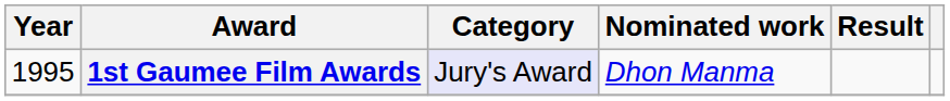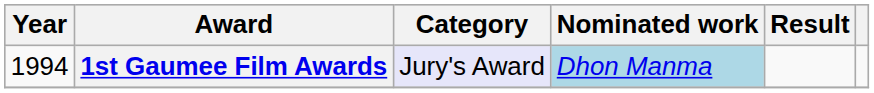 <table class="wikitable plainrowheaders sortable">
 <tr>
 <th scope="col">Year</th>
 <th scope="col">Award</th>
 <th scope="col">Category</th>
 <th scope="col">Nominated work</th>
 <th scope="col">Result</th>
 <th scope="col" class="unsortable"></th>
 </tr>
 <tr>
-<td>1995</td>
+<td>1994</td>
 <th scope="row"><a href='#'>1st Gaumee Film Awards</a></th>
 <td style="background: lavender;">Jury's Award</td>
-<td><em><a href='#'>Dhon Manma</a></em></td>
+<td style="background: lightblue;"><em><a href='#'>Dhon Manma</a></em></td>
 <td></td>
 <td style="text-align:center;"></td>
 </tr>
 <tr>
 </tr>
 </table>
